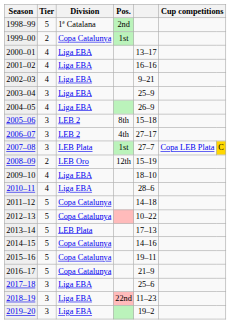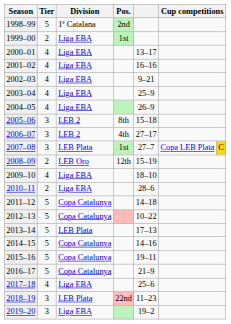 <table class="wikitable" style="font-size:85%; text-align:center">
 <tr>
 <th>Season</th>
 <th>Tier</th>
 <th>Division</th>
 <th>Pos.</th>
 <th></th>
 <th colspan=2>Cup competitions</th>
 </tr>
 <tr>
 <td bgcolor=#efefef>1998–99</td>
 <td>5</td>
 <td align=left>1ª Catalana</td>
 <td bgcolor=#BBF3BB>2nd</td>
 <td></td>
 <td colspan=2></td>
 </tr>
 <tr>
 <td bgcolor=#efefef>1999–00</td>
 <td>2</td>
-<td align=left><a href='#'>Copa Catalunya</a></td>
+<td align=left><a href='#'>Liga EBA</a></td>
 <td bgcolor=#BBF3BB>1st</td>
 <td></td>
 <td colspan=2></td>
 </tr>
 <tr>
 <td bgcolor=#efefef>2000–01</td>
 <td>4</td>
 <td align=left><a href='#'>Liga EBA</a></td>
 <td></td>
 <td>13–17</td>
 <td colspan=2></td>
 </tr>
 <tr>
 <td bgcolor=#efefef>2001–02</td>
 <td>4</td>
 <td align=left><a href='#'>Liga EBA</a></td>
 <td></td>
 <td>16–16</td>
 <td colspan=2></td>
 </tr>
 <tr>
 <td bgcolor=#efefef>2002–03</td>
 <td>4</td>
 <td align=left><a href='#'>Liga EBA</a></td>
 <td></td>
 <td>9–21</td>
 <td colspan=2></td>
 </tr>
 <tr>
 <td bgcolor=#efefef>2003–04</td>
-<td>3</td>
+<td>4</td>
 <td align=left><a href='#'>Liga EBA</a></td>
 <td></td>
 <td>25–9</td>
 <td colspan=2></td>
 </tr>
 <tr>
 <td bgcolor=#efefef>2004–05</td>
 <td>4</td>
 <td align=left><a href='#'>Liga EBA</a></td>
 <td bgcolor=#BBF3BB></td>
 <td>26–9</td>
 <td colspan=2></td>
 </tr>
 <tr>
 <td bgcolor=#efefef><a href='#'>2005–06</a></td>
 <td>3</td>
 <td align=left><a href='#'>LEB 2</a></td>
 <td>8th</td>
 <td>15–18</td>
 <td colspan=2></td>
 </tr>
 <tr>
 <td bgcolor=#efefef><a href='#'>2006–07</a></td>
 <td>3</td>
 <td align=left><a href='#'>LEB 2</a></td>
 <td>4th</td>
 <td>27–17</td>
 <td colspan=2></td>
 </tr>
 <tr>
 <td bgcolor=#efefef><a href='#'>2007–08</a></td>
 <td>3</td>
 <td align=left><a href='#'>LEB Plata</a></td>
 <td bgcolor=#BBF3BB>1st</td>
 <td>27–7</td>
 <td align=left><a href='#'>Copa LEB Plata</a></td>
 <td bgcolor=gold>C</td>
 </tr>
 <tr>
 <td bgcolor=#efefef><a href='#'>2008–09</a></td>
 <td>2</td>
 <td align=left><a href='#'>LEB Oro</a></td>
 <td>12th</td>
 <td>15–19</td>
 <td colspan=2></td>
 </tr>
 <tr>
 <td bgcolor=#efefef>2009–10</td>
 <td>4</td>
 <td align=left><a href='#'>Liga EBA</a></td>
 <td></td>
 <td>18–10</td>
 <td colspan=2></td>
 </tr>
 <tr>
 <td bgcolor=#efefef><a href='#'>2010–11</a></td>
-<td>4</td>
+<td>2</td>
 <td align=left><a href='#'>Liga EBA</a></td>
 <td></td>
 <td>28–6</td>
 <td colspan=2></td>
 </tr>
 <tr>
 <td bgcolor=#efefef>2011–12</td>
 <td>5</td>
 <td align=left><a href='#'>Copa Catalunya</a></td>
 <td></td>
 <td>14–18</td>
 <td colspan=2></td>
 </tr>
 <tr>
 <td bgcolor=#efefef>2012–13</td>
 <td>5</td>
 <td align=left><a href='#'>Copa Catalunya</a></td>
 <td bgcolor=#FFBBBB></td>
 <td>10–22</td>
 <td colspan=2></td>
 </tr>
 <tr>
 <td bgcolor=#efefef>2013–14</td>
 <td>5</td>
 <td align=left><a href='#'>LEB Plata</a></td>
 <td></td>
 <td>17–13</td>
 <td colspan=2></td>
 </tr>
 <tr>
 <td bgcolor=#efefef>2014–15</td>
 <td>5</td>
 <td align=left><a href='#'>Copa Catalunya</a></td>
 <td></td>
 <td>14–16</td>
 <td colspan=2></td>
 </tr>
 <tr>
 <td bgcolor=#efefef>2015–16</td>
 <td>5</td>
 <td align=left><a href='#'>Copa Catalunya</a></td>
 <td></td>
 <td>19–11</td>
 <td colspan=2></td>
 </tr>
 <tr>
 <td bgcolor=#efefef>2016–17</td>
 <td>5</td>
 <td align=left><a href='#'>Copa Catalunya</a></td>
 <td></td>
 <td>21–9</td>
 <td colspan=2></td>
 </tr>
 <tr>
 <td bgcolor=#efefef><a href='#'>2017–18</a></td>
-<td>3</td>
+<td>4</td>
 <td align=left><a href='#'>Liga EBA</a></td>
 <td></td>
 <td>25–6</td>
 <td colspan=2></td>
 </tr>
 <tr>
 <td bgcolor=#efefef><a href='#'>2018–19</a></td>
 <td>3</td>
-<td align=left><a href='#'>Liga EBA</a></td>
+<td align=left><a href='#'>LEB Plata</a></td>
 <td bgcolor=#FFBBBB>22nd</td>
 <td>11–23</td>
 <td colspan=2></td>
 </tr>
 <tr>
 <td bgcolor=#efefef><a href='#'>2019–20</a></td>
 <td>3</td>
 <td align=left><a href='#'>Liga EBA</a></td>
 <td bgcolor=BBF3BB></td>
 <td>19–2</td>
 </tr>
 </table>
